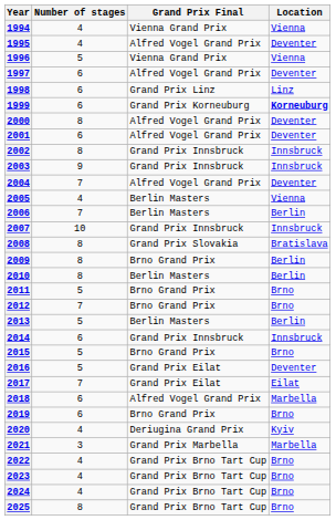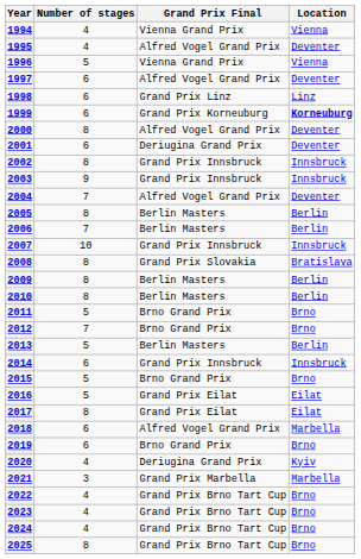 <table class="wikitable";>
 <tr>
 <th>Year</th>
 <th>Number of stages</th>
 <th>Grand Prix Final</th>
 <th>Location</th>
 </tr>
 <tr>
 <th><a href='#'>1994</a></th>
 <td align=center>4</td>
 <td>Vienna Grand Prix</td>
 <td> <a href='#'>Vienna</a></td>
 </tr>
 <tr>
 <th><a href='#'>1995</a></th>
 <td align=center>4</td>
 <td>Alfred Vogel Grand Prix</td>
 <td> <a href='#'>Deventer</a></td>
 </tr>
 <tr>
 <th><a href='#'>1996</a></th>
 <td align=center>5</td>
 <td>Vienna Grand Prix</td>
 <td> <a href='#'>Vienna</a></td>
 </tr>
 <tr>
 <th><a href='#'>1997</a></th>
 <td align=center>6</td>
 <td>Alfred Vogel Grand Prix</td>
 <td> <a href='#'>Deventer</a></td>
 </tr>
 <tr>
 <th><a href='#'>1998</a></th>
 <td align=center>6</td>
 <td>Grand Prix Linz</td>
 <td> <a href='#'>Linz</a></td>
 </tr>
 <tr>
 <th><a href='#'>1999</a></th>
 <td align=center>6</td>
 <td>Grand Prix Korneuburg</td>
 <td><strong> <a href='#'>Korneuburg</a></strong></td>
 </tr>
 <tr>
 <th><a href='#'>2000</a></th>
 <td align=center>8</td>
 <td>Alfred Vogel Grand Prix</td>
 <td> <a href='#'>Deventer</a></td>
 </tr>
 <tr>
 <th><a href='#'>2001</a></th>
 <td align=center>6</td>
-<td>Alfred Vogel Grand Prix</td>
+<td>Deriugina Grand Prix</td>
 <td> <a href='#'>Deventer</a></td>
 </tr>
 <tr>
 <th><a href='#'>2002</a></th>
 <td align=center>8</td>
 <td>Grand Prix Innsbruck</td>
 <td> <a href='#'>Innsbruck</a></td>
 </tr>
 <tr>
 <th><a href='#'>2003</a></th>
 <td align=center>9</td>
 <td>Grand Prix Innsbruck</td>
 <td> <a href='#'>Innsbruck</a></td>
 </tr>
 <tr>
 <th><a href='#'>2004</a></th>
 <td align=center>7</td>
 <td>Alfred Vogel Grand Prix</td>
 <td> <a href='#'>Deventer</a></td>
 </tr>
 <tr>
 <th><a href='#'>2005</a></th>
-<td align=center>4</td>
+<td align=center>8</td>
 <td>Berlin Masters</td>
-<td> <a href='#'>Vienna</a></td>
+<td> <a href='#'>Berlin</a></td>
 </tr>
 <tr>
 <th><a href='#'>2006</a></th>
 <td align=center>7</td>
 <td>Berlin Masters</td>
 <td> <a href='#'>Berlin</a></td>
 </tr>
 <tr>
 <th><a href='#'>2007</a></th>
 <td align=center>10</td>
 <td>Grand Prix Innsbruck</td>
 <td> <a href='#'>Innsbruck</a></td>
 </tr>
 <tr>
 <th><a href='#'>2008</a></th>
 <td align=center>8</td>
 <td>Grand Prix Slovakia</td>
 <td> <a href='#'>Bratislava</a></td>
 </tr>
 <tr>
 <th><a href='#'>2009</a></th>
 <td align=center>8</td>
-<td>Brno Grand Prix</td>
+<td>Berlin Masters</td>
 <td> <a href='#'>Berlin</a></td>
 </tr>
 <tr>
 <th><a href='#'>2010</a></th>
 <td align=center>8</td>
 <td>Berlin Masters</td>
 <td> <a href='#'>Berlin</a></td>
 </tr>
 <tr>
 <th><a href='#'>2011</a></th>
 <td align=center>5</td>
 <td>Brno Grand Prix</td>
 <td> <a href='#'>Brno</a></td>
 </tr>
 <tr>
 <th><a href='#'>2012</a></th>
 <td align=center>7</td>
 <td>Brno Grand Prix</td>
 <td> <a href='#'>Brno</a></td>
 </tr>
 <tr>
 <th><a href='#'>2013</a></th>
 <td align=center>5</td>
 <td>Berlin Masters</td>
 <td> <a href='#'>Berlin</a></td>
 </tr>
 <tr>
 <th><a href='#'>2014</a></th>
 <td align=center>6</td>
 <td>Grand Prix Innsbruck</td>
 <td> <a href='#'>Innsbruck</a></td>
 </tr>
 <tr>
 <th><a href='#'>2015</a></th>
 <td align=center>5</td>
 <td>Brno Grand Prix</td>
 <td> <a href='#'>Brno</a></td>
 </tr>
 <tr>
 <th><a href='#'>2016</a></th>
 <td align=center>5</td>
 <td>Grand Prix Eilat</td>
-<td> <a href='#'>Deventer</a></td>
+<td> <a href='#'>Eilat</a></td>
 </tr>
 <tr>
 <th><a href='#'>2017</a></th>
-<td align=center>7</td>
+<td align=center>8</td>
 <td>Grand Prix Eilat</td>
 <td> <a href='#'>Eilat</a></td>
 </tr>
 <tr>
 <th><a href='#'>2018</a></th>
 <td align=center>6</td>
 <td>Alfred Vogel Grand Prix</td>
 <td> <a href='#'>Marbella</a></td>
 </tr>
 <tr>
 <th><a href='#'>2019</a></th>
 <td align=center>6</td>
 <td>Brno Grand Prix</td>
 <td> <a href='#'>Brno</a></td>
 </tr>
 <tr>
 <th><a href='#'>2020</a></th>
 <td align=center>4</td>
 <td>Deriugina Grand Prix</td>
 <td> <a href='#'>Kyiv</a></td>
 </tr>
 <tr>
 <th><a href='#'>2021</a></th>
 <td align=center>3</td>
 <td>Grand Prix Marbella</td>
 <td> <a href='#'>Marbella</a></td>
 </tr>
 <tr>
 <th><a href='#'>2022</a></th>
 <td align=center>4</td>
 <td>Grand Prix Brno Tart Cup</td>
 <td> <a href='#'>Brno</a></td>
 </tr>
 <tr>
 <th><a href='#'>2023</a></th>
 <td align=center>4</td>
 <td>Grand Prix Brno Tart Cup</td>
 <td> <a href='#'>Brno</a></td>
 </tr>
 <tr>
 <th><a href='#'>2024</a></th>
 <td align=center>4</td>
 <td>Grand Prix Brno Tart Cup</td>
 <td> <a href='#'>Brno</a></td>
 </tr>
 <tr>
 <th><a href='#'>2025</a></th>
 <td align=center>8</td>
 <td>Grand Prix Brno Tart Cup</td>
 <td> <a href='#'>Brno</a></td>
 </tr>
 </table>
